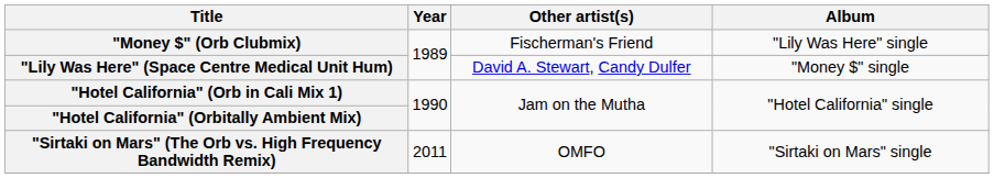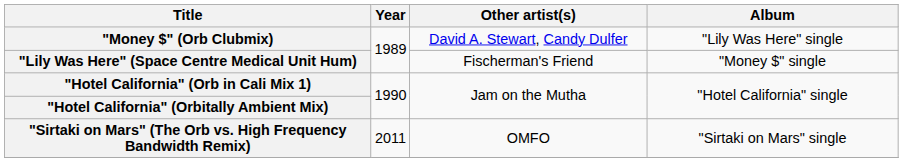 <table class="wikitable plainrowheaders" style="text-align:center;" border="1">
 <tr>
 <th scope="col" style="width:25em;">Title</th>
 <th scope="col">Year</th>
 <th scope="col" style="width:16em;">Other artist(s)</th>
 <th scope="col" style="width:17em;">Album</th>
 </tr>
 <tr>
 <th scope="row">"Money $" (Orb Clubmix)</th>
 <td rowspan="2">1989</td>
-<td>Fischerman's Friend</td>
+<td><a href='#'>David A. Stewart</a>, <a href='#'>Candy Dulfer</a></td>
 <td>"Lily Was Here" single</td>
 </tr>
 <tr>
 <th scope="row">"Lily Was Here" (Space Centre Medical Unit Hum)</th>
-<td><a href='#'>David A. Stewart</a>, <a href='#'>Candy Dulfer</a></td>
+<td>Fischerman's Friend</td>
 <td>"Money $" single</td>
 </tr>
 <tr>
 <th scope="row">"Hotel California" (Orb in Cali Mix 1)</th>
 <td rowspan="2">1990</td>
 <td rowspan="2">Jam on the Mutha</td>
 <td rowspan="2">"Hotel California" single</td>
 </tr>
 <tr>
 <th scope="row">"Hotel California" (Orbitally Ambient Mix)</th>
 </tr>
 <tr>
 <th scope="row">"Sirtaki on Mars" (The Orb vs. High Frequency Bandwidth Remix)</th>
 <td>2011</td>
 <td>OMFO</td>
 <td>"Sirtaki on Mars" single</td>
 </tr>
 <tr>
 </tr>
 </table>
